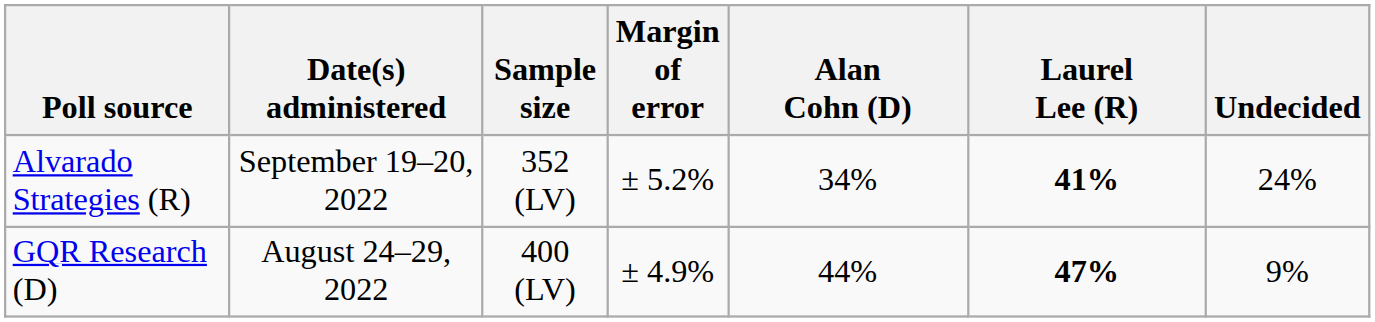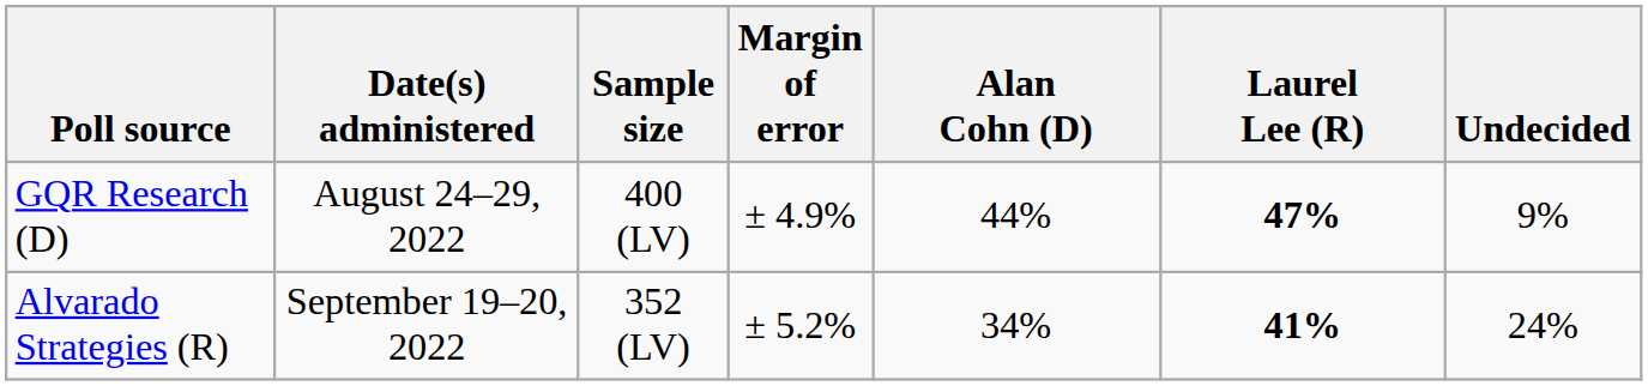 <table class="wikitable" style="font-size:90%;text-align:center;">
 <tr valign=bottom>
 <th>Poll source</th>
 <th>Date(s)<br>administered</th>
 <th>Sample<br>size</th>
 <th>Margin<br>of error</th>
 <th style="width:100px;">Alan<br>Cohn (D)</th>
 <th style="width:100px;">Laurel<br>Lee (R)</th>
 <th>Undecided</th>
 </tr>
 <tr>
+<td style="text-align:left;"><a href='#'>GQR Research</a> (D)</td>
+<td>August 24–29, 2022</td>
+<td>400 (LV)</td>
+<td>± 4.9%</td>
+<td>44%</td>
+<td><strong>47%</strong></td>
+<td>9%</td>
+</tr>
+<tr>
 <td style="text-align:left;"><a href='#'>Alvarado Strategies</a> (R)</td>
 <td>September 19–20, 2022</td>
 <td>352 (LV)</td>
 <td>± 5.2%</td>
 <td>34%</td>
 <td><strong>41%</strong></td>
 <td>24%</td>
 </tr>
-<tr>
-<td style="text-align:left;"><a href='#'>GQR Research</a> (D)</td>
-<td>August 24–29, 2022</td>
-<td>400 (LV)</td>
-<td>± 4.9%</td>
-<td>44%</td>
-<td><strong>47%</strong></td>
-<td>9%</td>
-</tr>
 </table>
